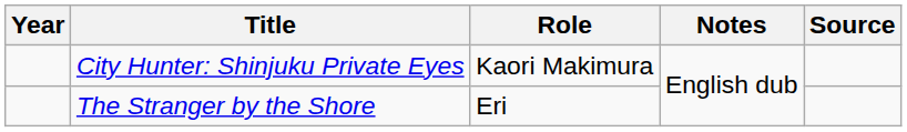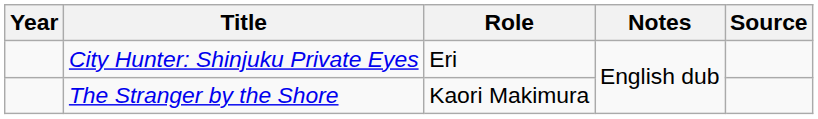 <table class="wikitable sortable plainrowheaders">
 <tr>
 <th>Year</th>
 <th>Title</th>
 <th>Role</th>
 <th class="unsortable">Notes</th>
 <th class="unsortable">Source</th>
 </tr>
 <tr>
 <td></td>
 <td><em><a href='#'>City Hunter: Shinjuku Private Eyes</a></em></td>
-<td>Kaori Makimura</td>
+<td>Eri</td>
 <td rowspan="2">English dub</td>
 <td></td>
 </tr>
 <tr>
 <td></td>
 <td><em><a href='#'>The Stranger by the Shore</a></em></td>
-<td>Eri</td>
+<td>Kaori Makimura</td>
 <td></td>
 </tr>
 </table>
